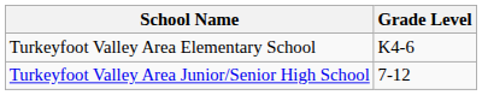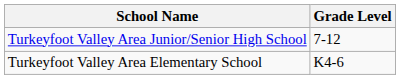 <table class="wikitable" border="1">
 <tr>
 <th>School Name</th>
 <th>Grade Level</th>
 </tr>
 <tr>
+<td><a href='#'>Turkeyfoot Valley Area Junior/Senior High School</a></td>
+<td>7-12</td>
+</tr>
+<tr>
 <td>Turkeyfoot Valley Area Elementary School</td>
 <td>K4-6</td>
 </tr>
-<tr>
-<td><a href='#'>Turkeyfoot Valley Area Junior/Senior High School</a></td>
-<td>7-12</td>
-</tr>
 </table>
